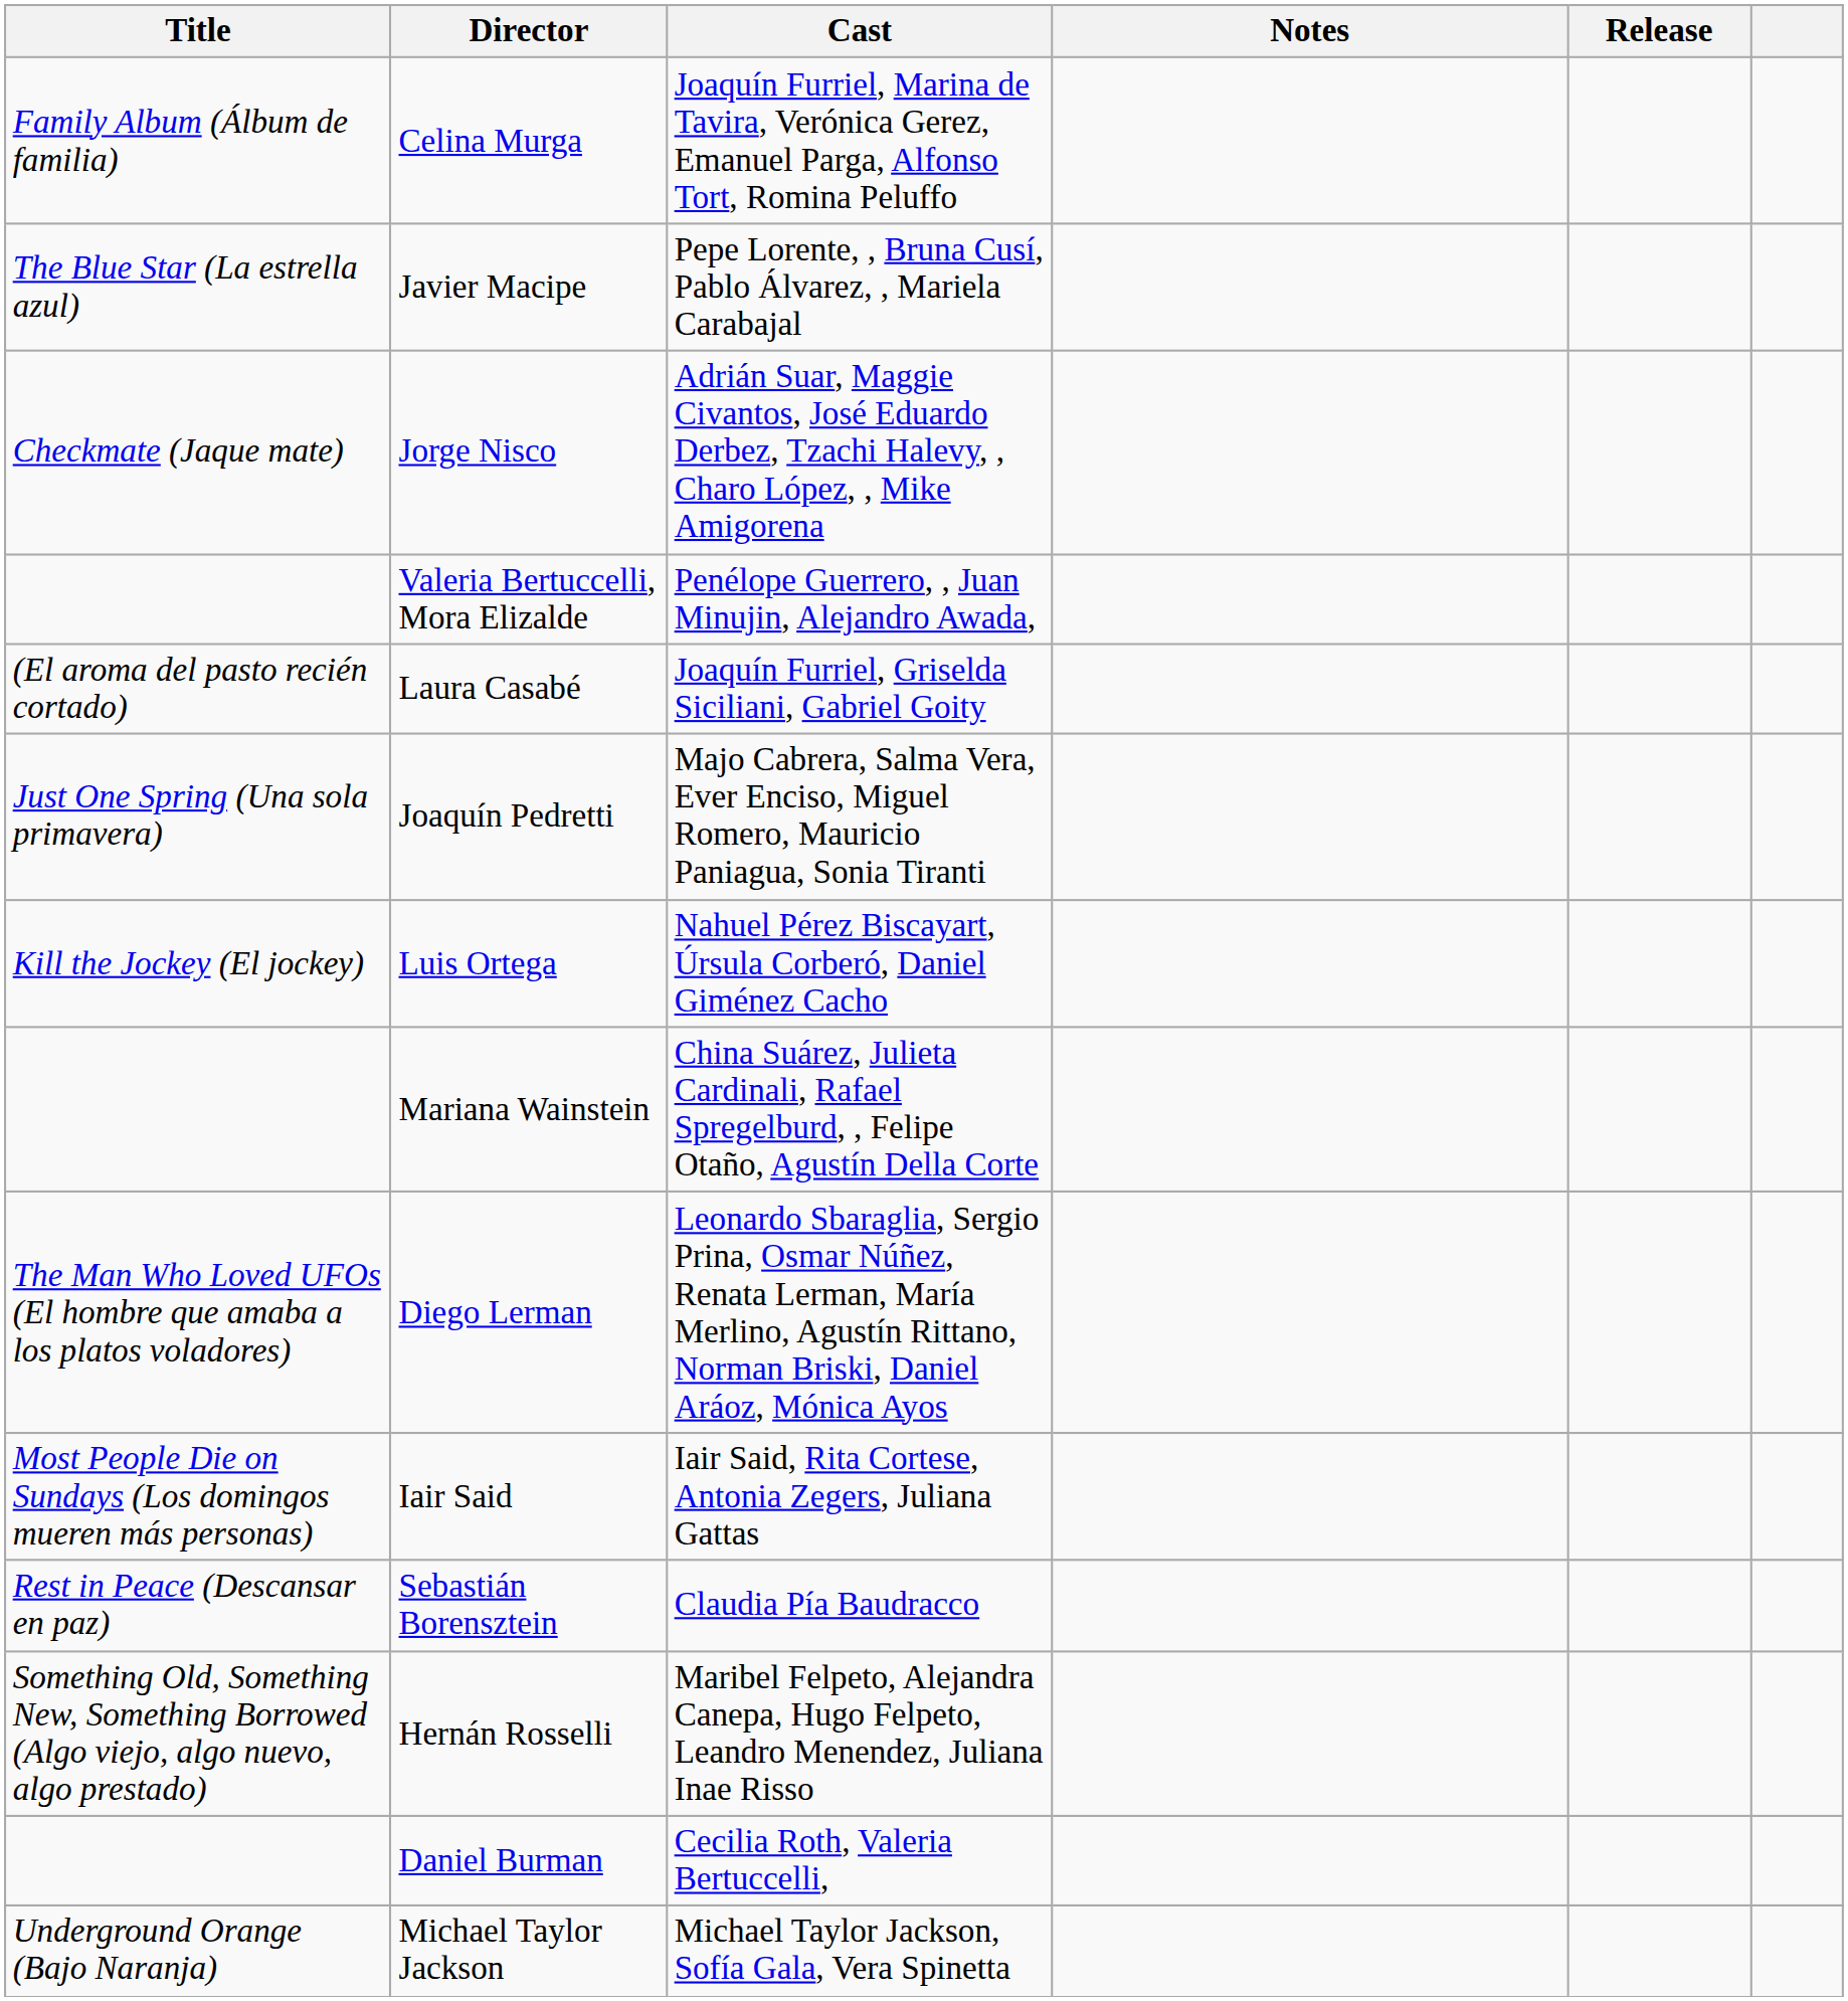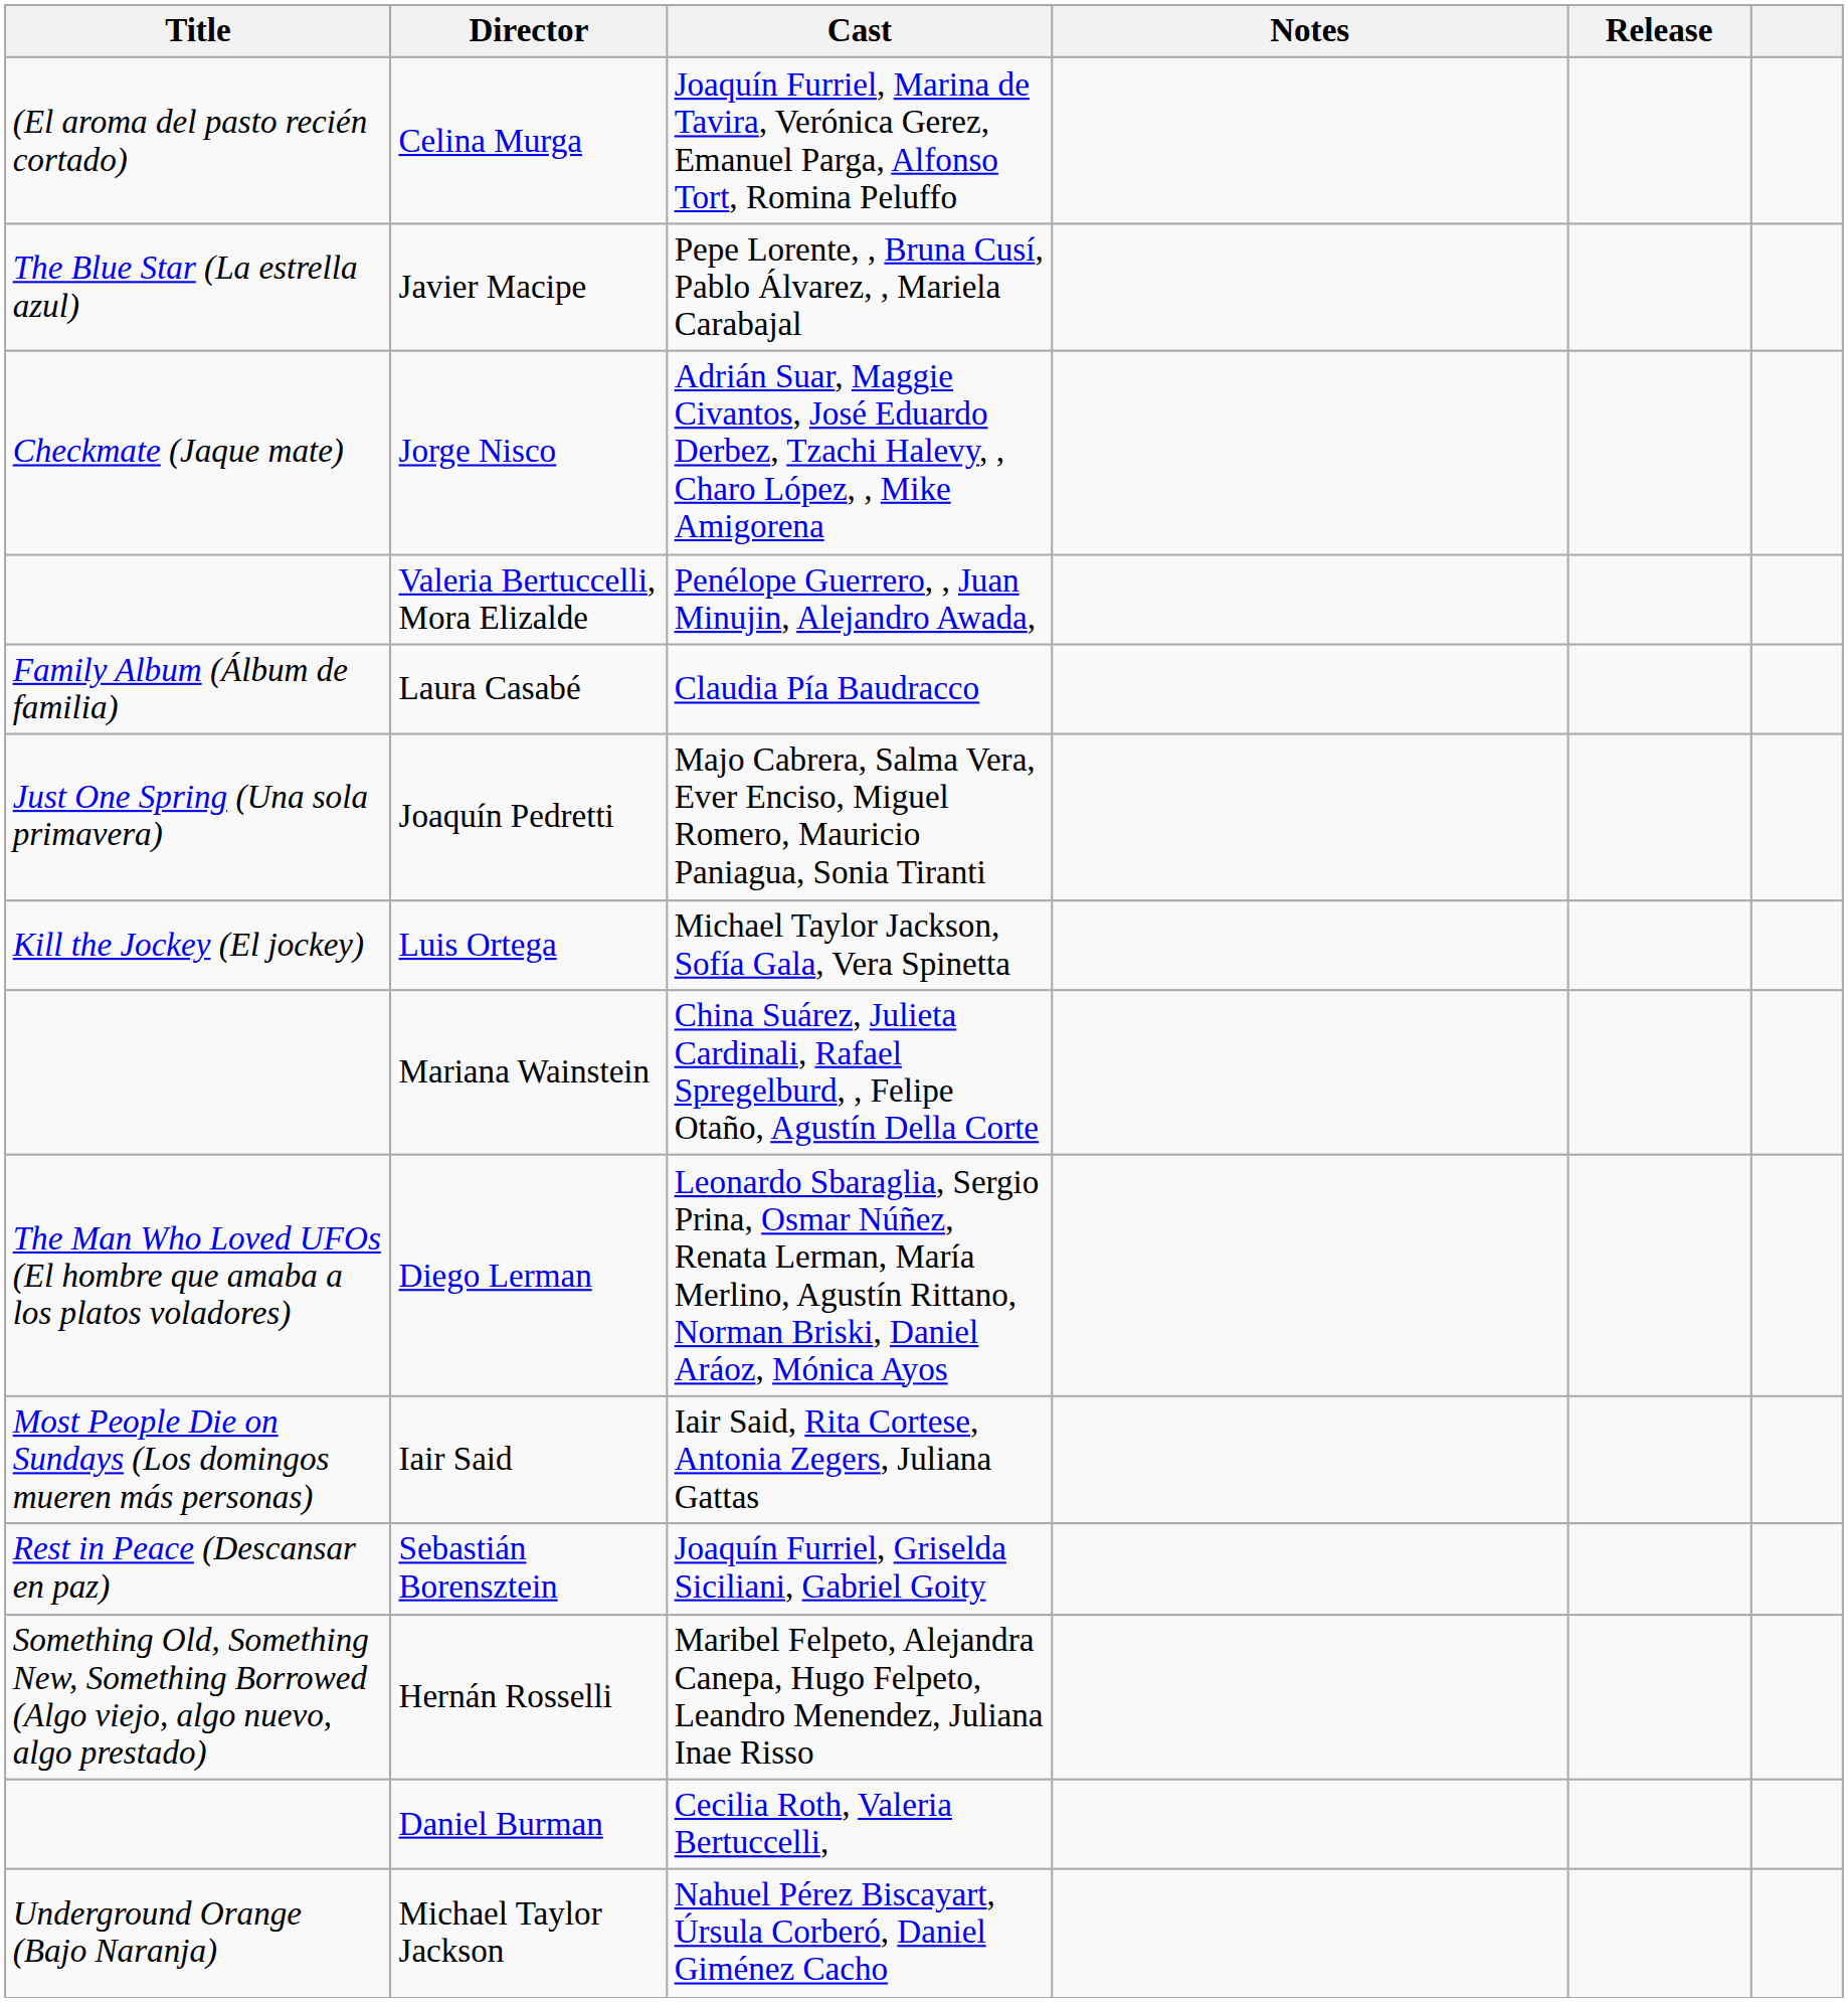 <table class="wikitable sortable" width= "100%">
 <tr>
 <th width=21%>Title</th>
 <th width=15%>Director</th>
 <th width=21%>Cast</th>
 <th width=28%>Notes</th>
 <th>Release</th>
 <th width=5%></th>
 </tr>
 <tr>
-<td><em><a href='#'>Family Album</a> (Álbum de familia)</em></td>
+<td><em> (El aroma del pasto recién cortado)</em></td>
 <td><a href='#'>Celina Murga</a></td>
 <td><a href='#'>Joaquín Furriel</a>, <a href='#'>Marina de Tavira</a>, Verónica Gerez, Emanuel Parga, <a href='#'>Alfonso Tort</a>, Romina Peluffo</td>
 <td></td>
 <td></td>
 <td></td>
 </tr>
 <tr>
 <td><em><a href='#'>The Blue Star</a> (La estrella azul)</em></td>
 <td>Javier Macipe</td>
 <td>Pepe Lorente, , <a href='#'>Bruna Cusí</a>, Pablo Álvarez, , Mariela Carabajal</td>
 <td></td>
 <td></td>
 <td></td>
 </tr>
 <tr>
 <td><em><a href='#'>Checkmate</a> (Jaque mate)</em></td>
 <td><a href='#'>Jorge Nisco</a></td>
 <td><a href='#'>Adrián Suar</a>, <a href='#'>Maggie Civantos</a>, <a href='#'>José Eduardo Derbez</a>, <a href='#'>Tzachi Halevy</a>, , <a href='#'>Charo López</a>, , <a href='#'>Mike Amigorena</a></td>
 <td></td>
 <td></td>
 <td></td>
 </tr>
 <tr>
 <td><em></em></td>
 <td><a href='#'>Valeria Bertuccelli</a>, Mora Elizalde</td>
 <td><a href='#'>Penélope Guerrero</a>, , <a href='#'>Juan Minujin</a>, <a href='#'>Alejandro Awada</a>, </td>
 <td></td>
 <td></td>
 <td></td>
 </tr>
 <tr>
-<td><em> (El aroma del pasto recién cortado)</em></td>
+<td><em><a href='#'>Family Album</a> (Álbum de familia)</em></td>
 <td>Laura Casabé</td>
-<td><a href='#'>Joaquín Furriel</a>, <a href='#'>Griselda Siciliani</a>, <a href='#'>Gabriel Goity</a></td>
+<td><a href='#'>Claudia Pía Baudracco</a></td>
 <td></td>
 <td></td>
 <td></td>
 </tr>
 <tr>
 <td><em><a href='#'>Just One Spring</a> (Una sola primavera)</em></td>
 <td>Joaquín Pedretti</td>
 <td>Majo Cabrera, Salma Vera, Ever Enciso, Miguel Romero, Mauricio Paniagua, Sonia Tiranti</td>
 <td></td>
 <td></td>
 <td></td>
 </tr>
 <tr>
 <td><em><a href='#'>Kill the Jockey</a> (El jockey)</em></td>
 <td><a href='#'>Luis Ortega</a></td>
-<td><a href='#'>Nahuel Pérez Biscayart</a>, <a href='#'>Úrsula Corberó</a>, <a href='#'>Daniel Giménez Cacho</a></td>
+<td>Michael Taylor Jackson, <a href='#'>Sofía Gala</a>, Vera Spinetta</td>
 <td></td>
 <td></td>
 <td></td>
 </tr>
 <tr>
 <td><em></em></td>
 <td>Mariana Wainstein</td>
 <td><a href='#'>China Suárez</a>, <a href='#'>Julieta Cardinali</a>, <a href='#'>Rafael Spregelburd</a>, , Felipe Otaño, <a href='#'>Agustín Della Corte</a></td>
 <td></td>
 <td></td>
 <td></td>
 </tr>
 <tr>
 <td><em><a href='#'>The Man Who Loved UFOs</a> (El hombre que amaba a los platos voladores)</em></td>
 <td><a href='#'>Diego Lerman</a></td>
 <td><a href='#'>Leonardo Sbaraglia</a>, Sergio Prina, <a href='#'>Osmar Núñez</a>, Renata Lerman, María Merlino, Agustín Rittano, <a href='#'>Norman Briski</a>, <a href='#'>Daniel Aráoz</a>, <a href='#'>Mónica Ayos</a></td>
 <td></td>
 <td></td>
 <td></td>
 </tr>
 <tr>
 <td><em><a href='#'>Most People Die on Sundays</a> (Los domingos mueren más personas)</em></td>
 <td>Iair Said</td>
 <td>Iair Said, <a href='#'>Rita Cortese</a>, <a href='#'>Antonia Zegers</a>, Juliana Gattas</td>
 <td></td>
 <td></td>
 <td></td>
 </tr>
 <tr>
 <td><em><a href='#'>Rest in Peace</a> (Descansar en paz)</em></td>
 <td><a href='#'>Sebastián Borensztein</a></td>
-<td><a href='#'>Claudia Pía Baudracco</a></td>
+<td><a href='#'>Joaquín Furriel</a>, <a href='#'>Griselda Siciliani</a>, <a href='#'>Gabriel Goity</a></td>
 <td></td>
 <td></td>
 <td></td>
 </tr>
 <tr>
 <td><em>Something Old, Something New, Something Borrowed (Algo viejo, algo nuevo, algo prestado)</em></td>
 <td>Hernán Rosselli</td>
 <td>Maribel Felpeto, Alejandra Canepa, Hugo Felpeto, Leandro Menendez, Juliana Inae Risso</td>
 <td></td>
 <td></td>
 <td></td>
 </tr>
 <tr>
 <td><em></em></td>
 <td><a href='#'>Daniel Burman</a></td>
 <td><a href='#'>Cecilia Roth</a>, <a href='#'>Valeria Bertuccelli</a>, </td>
 <td></td>
 <td></td>
 <td></td>
 </tr>
 <tr>
 <td><em>Underground Orange (Bajo Naranja)</em></td>
 <td>Michael Taylor Jackson</td>
-<td>Michael Taylor Jackson, <a href='#'>Sofía Gala</a>, Vera Spinetta</td>
+<td><a href='#'>Nahuel Pérez Biscayart</a>, <a href='#'>Úrsula Corberó</a>, <a href='#'>Daniel Giménez Cacho</a></td>
 <td></td>
 <td></td>
 <td></td>
 </tr>
 </table>
